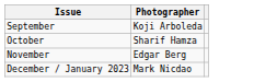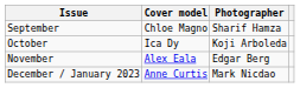 <table class="wikitable sortable">
 <tr>
 <th>Issue</th>
+<th>Cover model</th>
 <th>Photographer</th>
 <th></th>
 </tr>
 <tr>
 <td>September</td>
+<td>Chloe Magno</td>
+<td>Sharif Hamza</td>
+<td></td>
+</tr>
+<tr>
+<td>October</td>
+<td>Ica Dy</td>
 <td>Koji Arboleda</td>
 <td></td>
 </tr>
 <tr>
-<td>October</td>
-<td>Sharif Hamza</td>
-<td></td>
-</tr>
-<tr>
 <td>November</td>
+<td><a href='#'>Alex Eala</a></td>
 <td>Edgar Berg</td>
 <td></td>
 </tr>
 <tr>
 <td>December / January 2023</td>
+<td><a href='#'>Anne Curtis</a></td>
 <td>Mark Nicdao</td>
 <td></td>
 </tr>
 </table>
